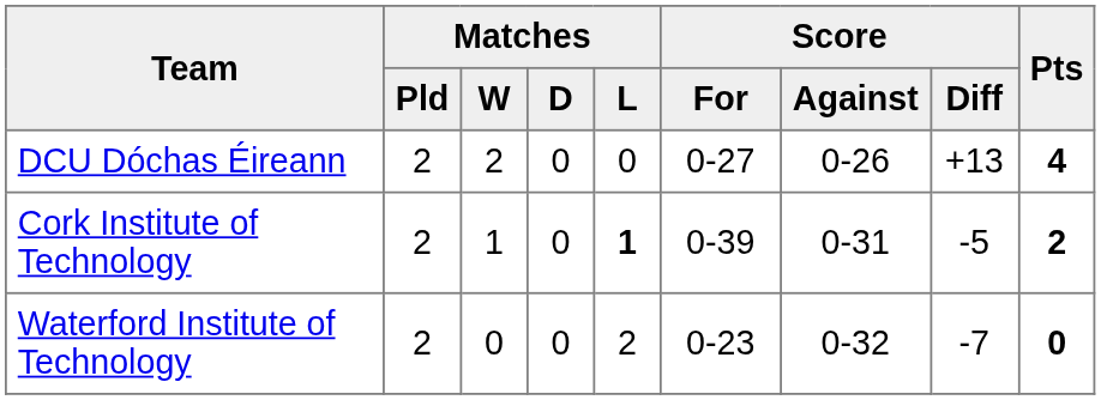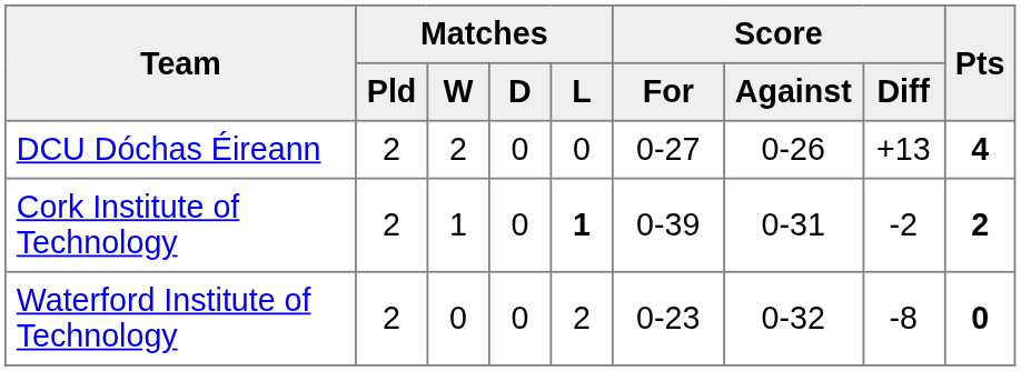 <table style=border-collapse:collapse border=1 cellspacing=0 cellpadding=5>
 <tr align=center bgcolor=#efefef>
 <th rowspan=2 width=165>Team</th>
 <th colspan=4>Matches</th>
 <th colspan=3>Score</th>
 <th rowspan=2width=20>Pts</th>
 </tr>
 <tr align=center bgcolor=#efefef>
 <th width=20>Pld</th>
 <th width=20>W</th>
 <th width=20>D</th>
 <th width=20>L</th>
 <th width=45>For</th>
 <th width=45>Against</th>
 <th width=30>Diff</th>
 </tr>
 <tr align=center>
 <td style="text-align:left;"><a href='#'>DCU Dóchas Éireann</a></td>
 <td>2</td>
 <td>2</td>
 <td>0</td>
 <td>0</td>
 <td>0-27</td>
 <td>0-26</td>
 <td>+13</td>
 <td><strong>4</strong></td>
 </tr>
 <tr align=center>
 <td style="text-align:left;"><a href='#'>Cork Institute of Technology</a></td>
 <td>2</td>
 <td>1</td>
 <td>0</td>
 <td><strong>1</strong></td>
 <td>0-39</td>
 <td>0-31</td>
-<td>-5</td>
+<td>-2</td>
 <td><strong>2</strong></td>
 </tr>
 <tr align=center>
 <td style="text-align:left;"><a href='#'>Waterford Institute of Technology</a></td>
 <td>2</td>
 <td>0</td>
 <td>0</td>
 <td>2</td>
 <td>0-23</td>
 <td>0-32</td>
-<td>-7</td>
+<td>-8</td>
 <td><strong>0</strong></td>
 </tr>
 </table>
